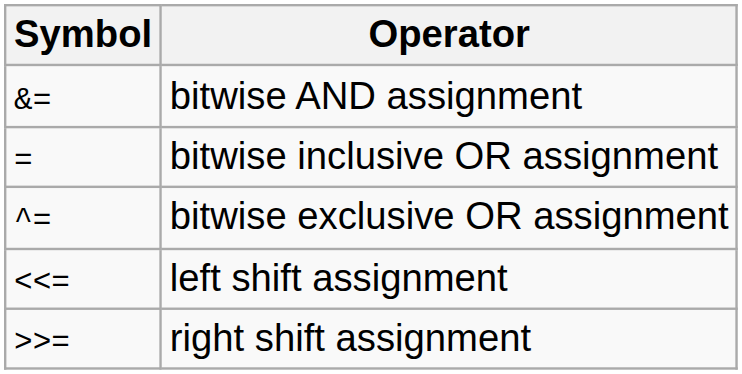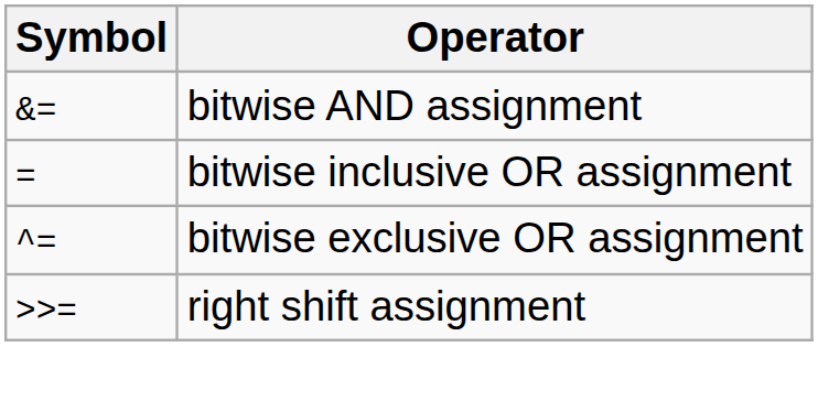 <table class="wikitable sortable">
 <tr>
 <th>Symbol</th>
 <th>Operator</th>
 </tr>
 <tr>
 <td><code>&=</code></td>
 <td>bitwise AND assignment</td>
 </tr>
 <tr>
 <td><code>=</code></td>
 <td>bitwise inclusive OR assignment</td>
 </tr>
 <tr>
 <td><code>^=</code></td>
 <td>bitwise exclusive OR assignment</td>
 </tr>
 <tr>
-<td><code><<=</code></td>
-<td>left shift assignment</td>
-</tr>
-<tr>
 <td><code>>>=</code></td>
 <td>right shift assignment</td>
 </tr>
 </table>
